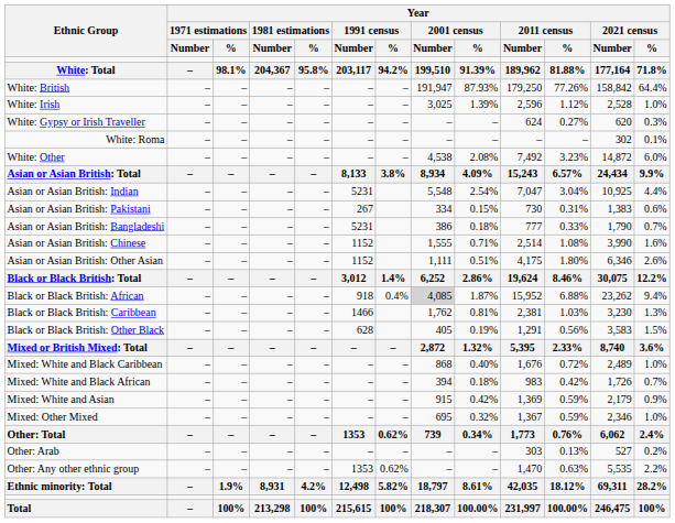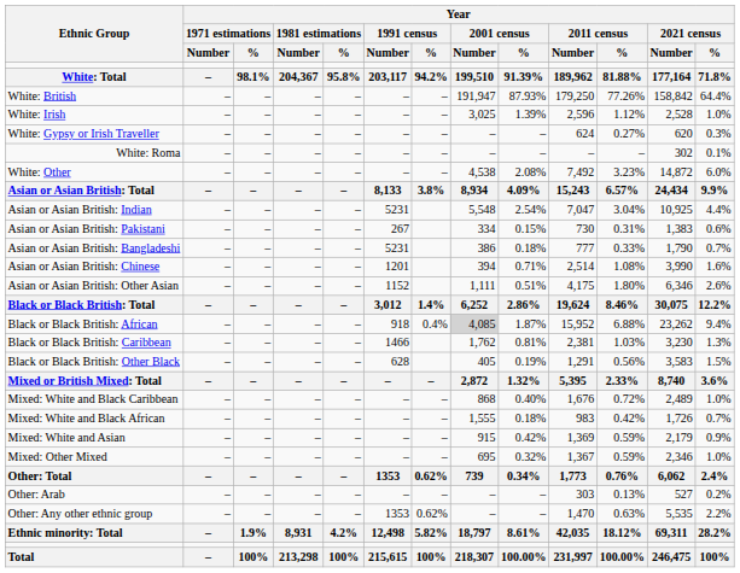 <table class="wikitable sortable" style="text-align:right">
 <tr>
 <th rowspan="3">Ethnic Group</th>
 <th colspan="12">Year</th>
 </tr>
 <tr>
 <th colspan="2">1971 estimations</th>
 <th colspan="2">1981 estimations</th>
 <th colspan="2">1991 census</th>
 <th colspan="2">2001 census</th>
 <th colspan="2">2011 census</th>
 <th colspan="2">2021 census</th>
 </tr>
 <tr>
 <th>Number</th>
 <th>%</th>
 <th>Number</th>
 <th>%</th>
 <th>Number</th>
 <th>%</th>
 <th>Number</th>
 <th>%</th>
 <th>Number</th>
 <th>%</th>
 <th>Number</th>
 <th>%</th>
 </tr>
 <tr>
 <td></td>
 <td></td>
 <td></td>
 <td></td>
 <td></td>
 <td></td>
 <td></td>
 <td></td>
 <td></td>
 <td></td>
 <td></td>
 <td></td>
 <td></td>
 </tr>
 <tr>
 <th><a href='#'>White</a>: Total</th>
 <th>–</th>
 <th>98.1%</th>
 <th>204,367</th>
 <th>95.8%</th>
 <th>203,117</th>
 <th>94.2%</th>
 <th>199,510</th>
 <th>91.39%</th>
 <th>189,962</th>
 <th>81.88%</th>
 <th>177,164</th>
 <th>71.8%</th>
 </tr>
 <tr>
 <td style="text-align:left">White: <a href='#'>British</a></td>
 <td>–</td>
 <td>–</td>
 <td>–</td>
 <td>–</td>
 <td>–</td>
 <td>–</td>
 <td>191,947</td>
 <td>87.93%</td>
 <td>179,250</td>
 <td>77.26%</td>
 <td>158,842</td>
 <td>64.4%</td>
 </tr>
 <tr>
 <td style="text-align:left">White: <a href='#'>Irish</a></td>
 <td>–</td>
 <td>–</td>
 <td>–</td>
 <td>–</td>
 <td>–</td>
 <td>–</td>
 <td>3,025</td>
 <td>1.39%</td>
 <td>2,596</td>
 <td>1.12%</td>
 <td>2,528</td>
 <td>1.0%</td>
 </tr>
 <tr>
 <td style="text-align:left">White: <a href='#'>Gypsy or Irish Traveller</a></td>
 <td>–</td>
 <td>–</td>
 <td>–</td>
 <td>–</td>
 <td>–</td>
 <td>–</td>
 <td>–</td>
 <td>–</td>
 <td>624</td>
 <td>0.27%</td>
 <td>620</td>
 <td>0.3%</td>
 </tr>
 <tr>
 <td>White: Roma</td>
 <td>–</td>
 <td>–</td>
 <td>–</td>
 <td>–</td>
 <td>–</td>
 <td>–</td>
 <td>–</td>
 <td>–</td>
 <td>–</td>
 <td>–</td>
 <td>302</td>
 <td>0.1%</td>
 </tr>
 <tr>
 <td style="text-align:left">White: <a href='#'>Other</a></td>
 <td>–</td>
 <td>–</td>
 <td>–</td>
 <td>–</td>
 <td>–</td>
 <td>–</td>
 <td>4,538</td>
 <td>2.08%</td>
 <td>7,492</td>
 <td>3.23%</td>
 <td>14,872</td>
 <td>6.0%</td>
 </tr>
 <tr>
 <th style="text-align:left"><a href='#'>Asian or Asian British</a>: Total</th>
 <th>–</th>
 <th>–</th>
 <th>–</th>
 <th>–</th>
 <th>8,133</th>
 <th>3.8%</th>
 <th>8,934</th>
 <th>4.09%</th>
 <th>15,243</th>
 <th>6.57%</th>
 <th>24,434</th>
 <th>9.9%</th>
 </tr>
 <tr>
 <td style="text-align:left">Asian or Asian British: <a href='#'>Indian</a></td>
 <td>–</td>
 <td>–</td>
 <td>–</td>
 <td>–</td>
 <td>5231</td>
 <td></td>
 <td>5,548</td>
 <td>2.54%</td>
 <td>7,047</td>
 <td>3.04%</td>
 <td>10,925</td>
 <td>4.4%</td>
 </tr>
 <tr>
 <td style="text-align:left">Asian or Asian British: <a href='#'>Pakistani</a></td>
 <td>–</td>
 <td>–</td>
 <td>–</td>
 <td>–</td>
 <td>267</td>
 <td></td>
 <td>334</td>
 <td>0.15%</td>
 <td>730</td>
 <td>0.31%</td>
 <td>1,383</td>
 <td>0.6%</td>
 </tr>
 <tr>
 <td style="text-align:left">Asian or Asian British: <a href='#'>Bangladeshi</a></td>
 <td>–</td>
 <td>–</td>
 <td>–</td>
 <td>–</td>
 <td>5231</td>
 <td></td>
 <td>386</td>
 <td>0.18%</td>
 <td>777</td>
 <td>0.33%</td>
 <td>1,790</td>
 <td>0.7%</td>
 </tr>
 <tr>
 <td style="text-align:left">Asian or Asian British: <a href='#'>Chinese</a></td>
 <td>–</td>
 <td>–</td>
 <td>–</td>
 <td>–</td>
-<td>1152</td>
+<td>1201</td>
 <td></td>
-<td>1,555</td>
+<td>394</td>
 <td>0.71%</td>
 <td>2,514</td>
 <td>1.08%</td>
 <td>3,990</td>
 <td>1.6%</td>
 </tr>
 <tr>
 <td style="text-align:left">Asian or Asian British: Other Asian</td>
 <td>–</td>
 <td>–</td>
 <td>–</td>
 <td>–</td>
 <td>1152</td>
 <td></td>
 <td>1,111</td>
 <td>0.51%</td>
 <td>4,175</td>
 <td>1.80%</td>
 <td>6,346</td>
 <td>2.6%</td>
 </tr>
 <tr>
 <th style="text-align:left"><a href='#'>Black or Black British</a>: Total</th>
 <th>–</th>
 <th>–</th>
 <th>–</th>
 <th>–</th>
 <th>3,012</th>
 <th>1.4%</th>
 <th>6,252</th>
 <th>2.86%</th>
 <th>19,624</th>
 <th>8.46%</th>
 <th>30,075</th>
 <th>12.2%</th>
 </tr>
 <tr>
 <td style="text-align:left">Black or Black British: <a href='#'>African</a></td>
 <td>–</td>
 <td>–</td>
 <td>–</td>
 <td>–</td>
 <td>918</td>
 <td>0.4%</td>
 <td style="background: lightgrey;">4,085</td>
 <td>1.87%</td>
 <td>15,952</td>
 <td>6.88%</td>
 <td>23,262</td>
 <td>9.4%</td>
 </tr>
 <tr>
 <td style="text-align:left">Black or Black British: <a href='#'>Caribbean</a></td>
 <td>–</td>
 <td>–</td>
 <td>–</td>
 <td>–</td>
 <td>1466</td>
 <td></td>
 <td>1,762</td>
 <td>0.81%</td>
 <td>2,381</td>
 <td>1.03%</td>
 <td>3,230</td>
 <td>1.3%</td>
 </tr>
 <tr>
 <td style="text-align:left">Black or Black British: <a href='#'>Other Black</a></td>
 <td>–</td>
 <td>–</td>
 <td>–</td>
 <td>–</td>
 <td>628</td>
 <td></td>
 <td>405</td>
 <td>0.19%</td>
 <td>1,291</td>
 <td>0.56%</td>
 <td>3,583</td>
 <td>1.5%</td>
 </tr>
 <tr>
 <th style="text-align:left"><a href='#'>Mixed or British Mixed</a>: Total</th>
 <th>–</th>
 <th>–</th>
 <th>–</th>
 <th>–</th>
 <th>–</th>
 <th>–</th>
 <th>2,872</th>
 <th>1.32%</th>
 <th>5,395</th>
 <th>2.33%</th>
 <th>8,740</th>
 <th>3.6%</th>
 </tr>
 <tr>
 <td style="text-align:left">Mixed: White and Black Caribbean</td>
 <td>–</td>
 <td>–</td>
 <td>–</td>
 <td>–</td>
 <td>–</td>
 <td>–</td>
 <td>868</td>
 <td>0.40%</td>
 <td>1,676</td>
 <td>0.72%</td>
 <td>2,489</td>
 <td>1.0%</td>
 </tr>
 <tr>
 <td style="text-align:left">Mixed: White and Black African</td>
 <td>–</td>
 <td>–</td>
 <td>–</td>
 <td>–</td>
 <td>–</td>
 <td>–</td>
-<td>394</td>
+<td>1,555</td>
 <td>0.18%</td>
 <td>983</td>
 <td>0.42%</td>
 <td>1,726</td>
 <td>0.7%</td>
 </tr>
 <tr>
 <td style="text-align:left">Mixed: White and Asian</td>
 <td>–</td>
 <td>–</td>
 <td>–</td>
 <td>–</td>
 <td>–</td>
 <td>–</td>
 <td>915</td>
 <td>0.42%</td>
 <td>1,369</td>
 <td>0.59%</td>
 <td>2,179</td>
 <td>0.9%</td>
 </tr>
 <tr>
 <td style="text-align:left">Mixed: Other Mixed</td>
 <td>–</td>
 <td>–</td>
 <td>–</td>
 <td>–</td>
 <td>–</td>
 <td>–</td>
 <td>695</td>
 <td>0.32%</td>
 <td>1,367</td>
 <td>0.59%</td>
 <td>2,346</td>
 <td>1.0%</td>
 </tr>
 <tr>
 <th style="text-align:left">Other: Total</th>
 <th>–</th>
 <th>–</th>
 <th>–</th>
 <th>–</th>
 <th>1353</th>
 <th>0.62%</th>
 <th>739</th>
 <th>0.34%</th>
 <th>1,773</th>
 <th>0.76%</th>
 <th>6,062</th>
 <th>2.4%</th>
 </tr>
 <tr>
 <td style="text-align:left">Other: Arab</td>
 <td>–</td>
 <td>–</td>
 <td>–</td>
 <td>–</td>
 <td>–</td>
 <td>–</td>
 <td>–</td>
 <td>–</td>
 <td>303</td>
 <td>0.13%</td>
 <td>527</td>
 <td>0.2%</td>
 </tr>
 <tr>
 <td style="text-align:left">Other: Any other ethnic group</td>
 <td>–</td>
 <td>–</td>
 <td>–</td>
 <td>–</td>
 <td>1353</td>
 <td>0.62%</td>
 <td>–</td>
 <td>–</td>
 <td>1,470</td>
 <td>0.63%</td>
 <td>5,535</td>
 <td>2.2%</td>
 </tr>
 <tr>
 <th style="text-align:left">Ethnic minority: Total</th>
 <th>–</th>
 <th>1.9%</th>
 <th>8,931</th>
 <th>4.2%</th>
 <th>12,498</th>
 <th>5.82%</th>
 <th>18,797</th>
 <th>8.61%</th>
 <th>42,035</th>
 <th>18.12%</th>
 <th>69,311</th>
 <th>28.2%</th>
 </tr>
 <tr>
 <td></td>
 <td></td>
 <td></td>
 <td></td>
 <td></td>
 <td></td>
 <td></td>
 <td></td>
 <td></td>
 <td></td>
 <td></td>
 <td></td>
 <td></td>
 </tr>
 <tr>
 <th style="text-align:left">Total</th>
 <th>–</th>
 <th>100%</th>
 <th>213,298</th>
 <th>100%</th>
 <th>215,615</th>
 <th>100%</th>
 <th>218,307</th>
 <th>100.00%</th>
 <th>231,997</th>
 <th>100.00%</th>
 <th>246,475</th>
 <th>100%</th>
 </tr>
 </table>
